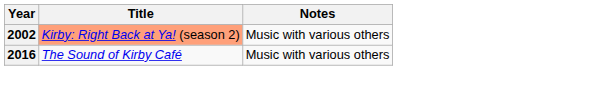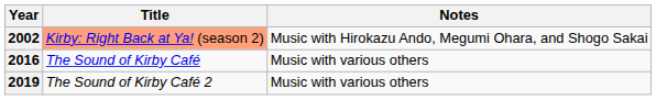 <table class="wikitable sortable">
 <tr>
 <th>Year</th>
 <th>Title</th>
 <th class="unsortable">Notes</th>
 </tr>
 <tr>
 <th rowspan="1">2002</th>
 <td style="background: lightsalmon;"><em><a href='#'>Kirby: Right Back at Ya!</a></em> (season 2)</td>
-<td>Music with various others</td>
+<td>Music with Hirokazu Ando, Megumi Ohara, and Shogo Sakai</td>
 </tr>
 <tr>
 <th rowspan="1">2016</th>
 <td><em><a href='#'>The Sound of Kirby Café</a></em></td>
 <td>Music with various others</td>
 </tr>
+<tr>
+<th rowspan="1">2019</th>
+<td><em>The Sound of Kirby Café 2</em></td>
+<td>Music with various others</td>
+</tr>
 </table>
